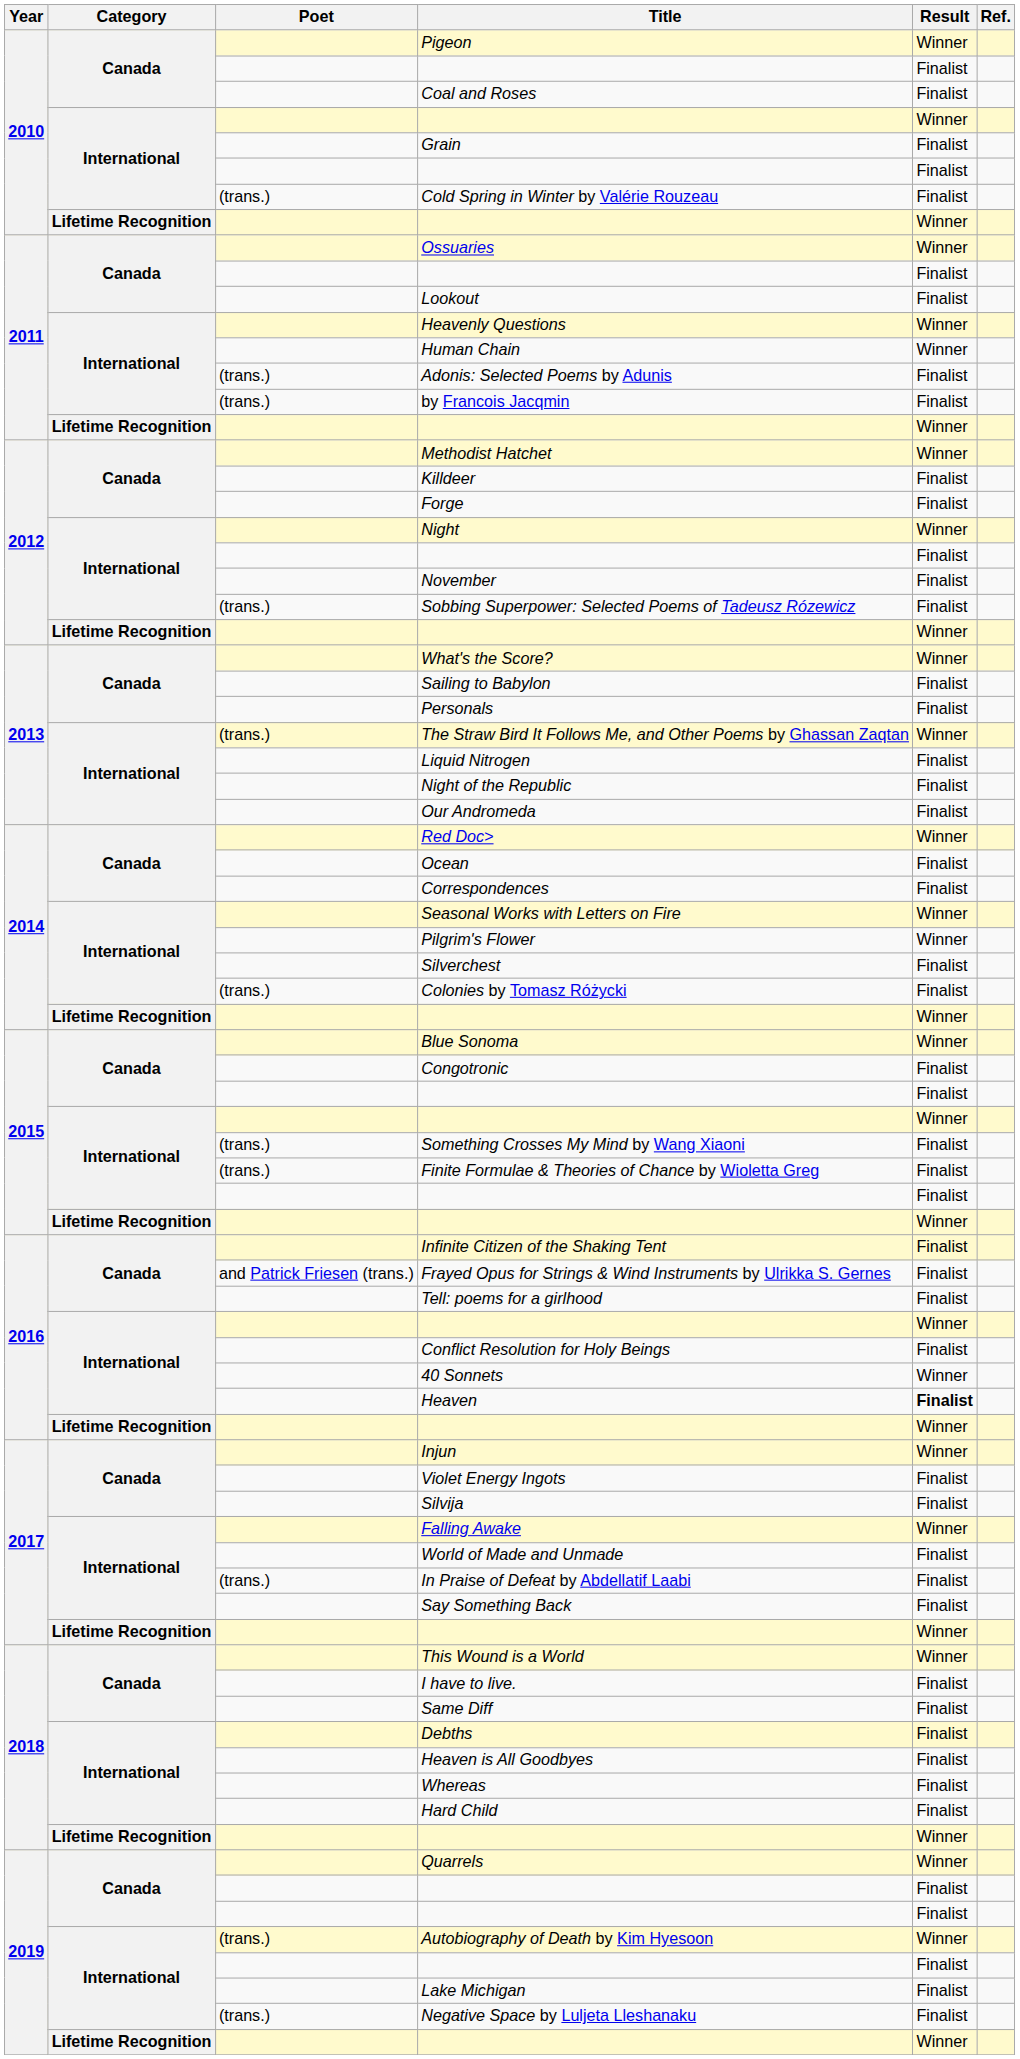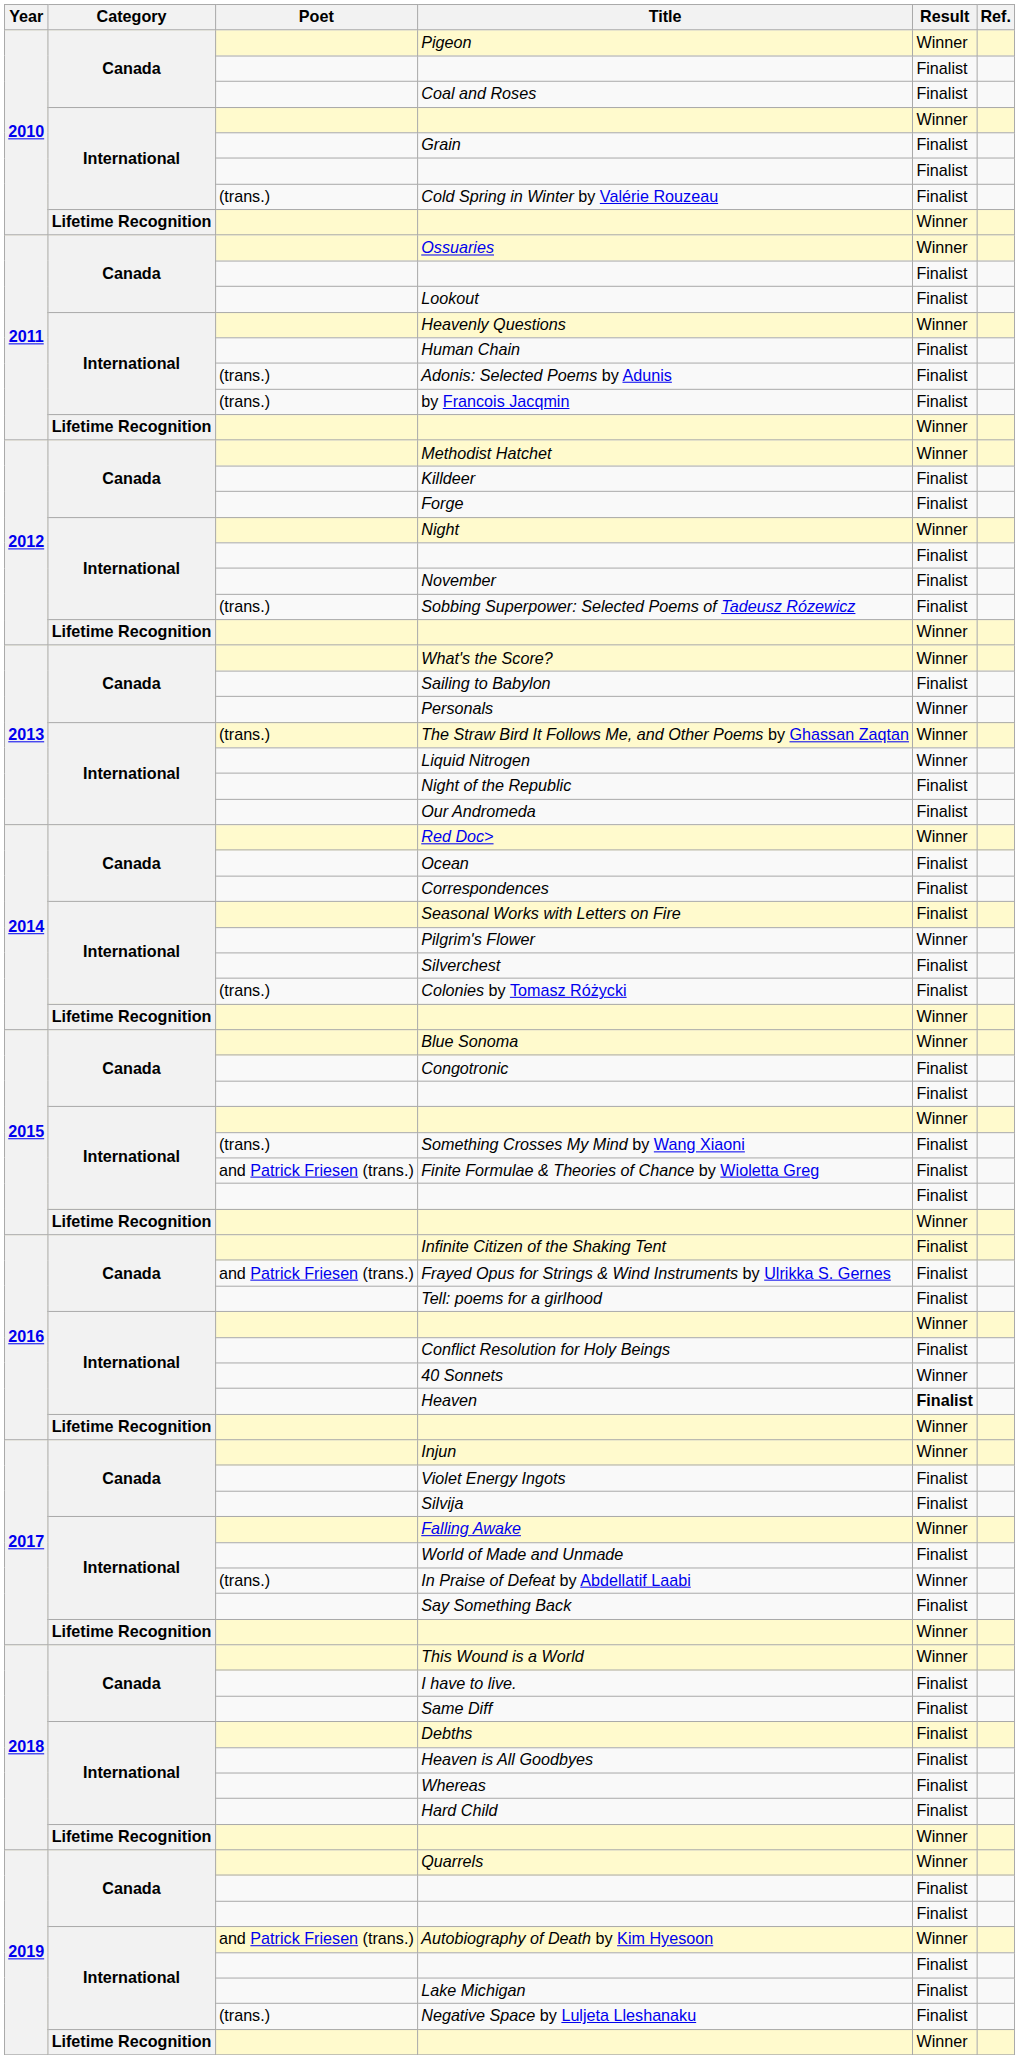 <table class="wikitable">
 <tr>
 <th>Year</th>
 <th>Category</th>
 <th>Poet</th>
 <th>Title</th>
 <th>Result</th>
 <th>Ref.</th>
 </tr>
 <tr style=background:LemonChiffon; color:black>
 <th rowspan="8"><a href='#'>2010</a></th>
 <th rowspan="3">Canada</th>
 <td></td>
 <td><em>Pigeon</em></td>
 <td>Winner</td>
 <td></td>
 </tr>
 <tr>
 <td></td>
 <td><em></em></td>
 <td>Finalist</td>
 <td></td>
 </tr>
 <tr>
 <td></td>
 <td><em>Coal and Roses</em></td>
 <td>Finalist</td>
 <td></td>
 </tr>
 <tr style=background:LemonChiffon; color:black>
 <th rowspan="4">International</th>
 <td></td>
 <td><em></em></td>
 <td>Winner</td>
 <td></td>
 </tr>
 <tr>
 <td></td>
 <td><em>Grain</em></td>
 <td>Finalist</td>
 <td></td>
 </tr>
 <tr>
 <td></td>
 <td><em></em></td>
 <td>Finalist</td>
 <td></td>
 </tr>
 <tr>
 <td> (trans.)</td>
 <td><em>Cold Spring in Winter</em> by <a href='#'>Valérie Rouzeau</a></td>
 <td>Finalist</td>
 <td></td>
 </tr>
 <tr style=background:LemonChiffon; color:black>
 <th>Lifetime Recognition</th>
 <td></td>
 <td></td>
 <td>Winner</td>
 <td></td>
 </tr>
 <tr style=background:LemonChiffon; color:black>
 <th rowspan="8"><a href='#'>2011</a></th>
 <th rowspan="3">Canada</th>
 <td></td>
 <td><em><a href='#'>Ossuaries</a></em></td>
 <td>Winner</td>
 <td></td>
 </tr>
 <tr>
 <td></td>
 <td><em></em></td>
 <td>Finalist</td>
 <td></td>
 </tr>
 <tr>
 <td></td>
 <td><em>Lookout</em></td>
 <td>Finalist</td>
 <td></td>
 </tr>
 <tr style=background:LemonChiffon; color:black>
 <th rowspan="4">International</th>
 <td></td>
 <td><em>Heavenly Questions</em></td>
 <td>Winner</td>
 <td></td>
 </tr>
 <tr>
 <td></td>
 <td><em>Human Chain</em></td>
-<td>Winner</td>
+<td>Finalist</td>
 <td></td>
 </tr>
 <tr>
 <td> (trans.)</td>
 <td><em>Adonis: Selected Poems</em> by <a href='#'>Adunis</a></td>
 <td>Finalist</td>
 <td></td>
 </tr>
 <tr>
 <td> (trans.)</td>
 <td><em></em> by <a href='#'>Francois Jacqmin</a></td>
 <td>Finalist</td>
 <td></td>
 </tr>
 <tr style=background:LemonChiffon; color:black>
 <th>Lifetime Recognition</th>
 <td></td>
 <td></td>
 <td>Winner</td>
 <td></td>
 </tr>
 <tr style=background:LemonChiffon; color:black>
 <th rowspan="8"><a href='#'>2012</a></th>
 <th rowspan="3">Canada</th>
 <td></td>
 <td><em>Methodist Hatchet</em></td>
 <td>Winner</td>
 <td></td>
 </tr>
 <tr>
 <td></td>
 <td><em>Killdeer</em></td>
 <td>Finalist</td>
 <td></td>
 </tr>
 <tr>
 <td></td>
 <td><em>Forge</em></td>
 <td>Finalist</td>
 <td></td>
 </tr>
 <tr style=background:LemonChiffon; color:black>
 <th rowspan="4">International</th>
 <td></td>
 <td><em>Night</em></td>
 <td>Winner</td>
 <td></td>
 </tr>
 <tr>
 <td></td>
 <td><em></em></td>
 <td>Finalist</td>
 <td></td>
 </tr>
 <tr>
 <td></td>
 <td><em>November</em></td>
 <td>Finalist</td>
 <td></td>
 </tr>
 <tr>
 <td> (trans.)</td>
 <td><em>Sobbing Superpower: Selected Poems of <a href='#'>Tadeusz Rózewicz</a></em></td>
 <td>Finalist</td>
 <td></td>
 </tr>
 <tr style=background:LemonChiffon; color:black>
 <th>Lifetime Recognition</th>
 <td></td>
 <td></td>
 <td>Winner</td>
 <td></td>
 </tr>
 <tr style=background:LemonChiffon; color:black>
 <th rowspan="7"><a href='#'>2013</a></th>
 <th rowspan="3">Canada</th>
 <td></td>
 <td><em>What's the Score?</em></td>
 <td>Winner</td>
 <td></td>
 </tr>
 <tr>
 <td></td>
 <td><em>Sailing to Babylon</em></td>
 <td>Finalist</td>
 <td></td>
 </tr>
 <tr>
 <td></td>
 <td><em>Personals</em></td>
-<td>Finalist</td>
+<td>Winner</td>
 <td></td>
 </tr>
 <tr style=background:LemonChiffon; color:black>
 <th rowspan="4">International</th>
 <td> (trans.)</td>
 <td><em>The Straw Bird It Follows Me, and Other Poems</em> by <a href='#'>Ghassan Zaqtan</a></td>
 <td>Winner</td>
 <td></td>
 </tr>
 <tr>
 <td></td>
 <td><em>Liquid Nitrogen</em></td>
-<td>Finalist</td>
+<td>Winner</td>
 <td></td>
 </tr>
 <tr>
 <td></td>
 <td><em>Night of the Republic</em></td>
 <td>Finalist</td>
 <td></td>
 </tr>
 <tr>
 <td></td>
 <td><em>Our Andromeda</em></td>
 <td>Finalist</td>
 <td></td>
 </tr>
 <tr style=background:LemonChiffon; color:black>
 <th rowspan="8"><a href='#'>2014</a></th>
 <th rowspan="3">Canada</th>
 <td></td>
 <td><em><a href='#'>Red Doc></a></em></td>
 <td>Winner</td>
 <td></td>
 </tr>
 <tr>
 <td></td>
 <td><em>Ocean</em></td>
 <td>Finalist</td>
 <td></td>
 </tr>
 <tr>
 <td></td>
 <td><em>Correspondences</em></td>
 <td>Finalist</td>
 <td></td>
 </tr>
 <tr style=background:LemonChiffon; color:black>
 <th rowspan="4">International</th>
 <td></td>
 <td><em>Seasonal Works with Letters on Fire</em></td>
-<td>Winner</td>
+<td>Finalist</td>
 <td></td>
 </tr>
 <tr>
 <td></td>
 <td><em>Pilgrim's Flower</em></td>
 <td>Winner</td>
 <td></td>
 </tr>
 <tr>
 <td></td>
 <td><em>Silverchest</em></td>
 <td>Finalist</td>
 <td></td>
 </tr>
 <tr>
 <td> (trans.)</td>
 <td><em>Colonies</em> by <a href='#'>Tomasz Różycki</a></td>
 <td>Finalist</td>
 <td></td>
 </tr>
 <tr style=background:LemonChiffon; color:black>
 <th>Lifetime Recognition</th>
 <td></td>
 <td></td>
 <td>Winner</td>
 <td></td>
 </tr>
 <tr style=background:LemonChiffon; color:black>
 <th rowspan="8"><a href='#'>2015</a></th>
 <th rowspan="3">Canada</th>
 <td></td>
 <td><em>Blue Sonoma</em></td>
 <td>Winner</td>
 <td></td>
 </tr>
 <tr>
 <td></td>
 <td><em>Congotronic</em></td>
 <td>Finalist</td>
 <td></td>
 </tr>
 <tr>
 <td></td>
 <td><em></em></td>
 <td>Finalist</td>
 <td></td>
 </tr>
 <tr style=background:LemonChiffon; color:black>
 <th rowspan="4">International</th>
 <td></td>
 <td><em></em></td>
 <td>Winner</td>
 <td></td>
 </tr>
 <tr>
 <td> (trans.)</td>
 <td><em>Something Crosses My Mind</em> by <a href='#'>Wang Xiaoni</a></td>
 <td>Finalist</td>
 <td></td>
 </tr>
 <tr>
-<td> (trans.)</td>
+<td> and <a href='#'>Patrick Friesen</a> (trans.)</td>
 <td><em>Finite Formulae & Theories of Chance</em> by <a href='#'>Wioletta Greg</a></td>
 <td>Finalist</td>
 <td></td>
 </tr>
 <tr>
 <td></td>
 <td><em></em></td>
 <td>Finalist</td>
 <td></td>
 </tr>
 <tr style=background:LemonChiffon; color:black>
 <th>Lifetime Recognition</th>
 <td></td>
 <td></td>
 <td>Winner</td>
 <td></td>
 </tr>
 <tr style=background:LemonChiffon; color:black>
 <th rowspan="8"><a href='#'>2016</a></th>
 <th rowspan="3">Canada</th>
 <td></td>
 <td><em>Infinite Citizen of the Shaking Tent</em></td>
 <td>Finalist</td>
 <td></td>
 </tr>
 <tr>
 <td> and <a href='#'>Patrick Friesen</a> (trans.)</td>
 <td><em>Frayed Opus for Strings & Wind Instruments</em> by <a href='#'>Ulrikka S. Gernes</a></td>
 <td>Finalist</td>
 <td></td>
 </tr>
 <tr>
 <td></td>
 <td><em>Tell: poems for a girlhood</em></td>
 <td>Finalist</td>
 <td></td>
 </tr>
 <tr style=background:LemonChiffon; color:black>
 <th rowspan="4">International</th>
 <td></td>
 <td><em></em></td>
 <td>Winner</td>
 <td></td>
 </tr>
 <tr>
 <td></td>
 <td><em>Conflict Resolution for Holy Beings</em></td>
 <td>Finalist</td>
 <td></td>
 </tr>
 <tr>
 <td></td>
 <td><em>40 Sonnets</em></td>
 <td>Winner</td>
 <td></td>
 </tr>
 <tr>
 <td></td>
 <td><em>Heaven</em></td>
 <td><strong>Finalist</strong></td>
 <td></td>
 </tr>
 <tr style=background:LemonChiffon; color:black>
 <th>Lifetime Recognition</th>
 <td></td>
 <td></td>
 <td>Winner</td>
 <td></td>
 </tr>
 <tr style=background:LemonChiffon; color:black>
 <th rowspan="8"><a href='#'>2017</a></th>
 <th rowspan="3">Canada</th>
 <td></td>
 <td><em>Injun</em></td>
 <td>Winner</td>
 <td></td>
 </tr>
 <tr>
 <td></td>
 <td><em>Violet Energy Ingots</em></td>
 <td>Finalist</td>
 <td></td>
 </tr>
 <tr>
 <td></td>
 <td><em>Silvija</em></td>
 <td>Finalist</td>
 <td></td>
 </tr>
 <tr style=background:LemonChiffon; color:black>
 <th rowspan="4">International</th>
 <td></td>
 <td><em><a href='#'>Falling Awake</a></em></td>
 <td>Winner</td>
 <td></td>
 </tr>
 <tr>
 <td></td>
 <td><em>World of Made and Unmade</em></td>
 <td>Finalist</td>
 <td></td>
 </tr>
 <tr>
 <td> (trans.)</td>
 <td><em>In Praise of Defeat</em> by <a href='#'>Abdellatif Laabi</a></td>
-<td>Finalist</td>
+<td>Winner</td>
 <td></td>
 </tr>
 <tr>
 <td></td>
 <td><em>Say Something Back</em></td>
 <td>Finalist</td>
 <td></td>
 </tr>
 <tr style=background:LemonChiffon; color:black>
 <th>Lifetime Recognition</th>
 <td></td>
 <td></td>
 <td>Winner</td>
 <td></td>
 </tr>
 <tr style=background:LemonChiffon; color:black>
 <th rowspan="8"><a href='#'>2018</a></th>
 <th rowspan="3">Canada</th>
 <td></td>
 <td><em>This Wound is a World</em></td>
 <td>Winner</td>
 <td></td>
 </tr>
 <tr>
 <td></td>
 <td><em>I have to live.</em></td>
 <td>Finalist</td>
 <td></td>
 </tr>
 <tr>
 <td></td>
 <td><em>Same Diff</em></td>
 <td>Finalist</td>
 <td></td>
 </tr>
 <tr style=background:LemonChiffon; color:black>
 <th rowspan="4">International</th>
 <td></td>
 <td><em>Debths</em></td>
 <td>Finalist</td>
 <td></td>
 </tr>
 <tr>
 <td></td>
 <td><em>Heaven is All Goodbyes</em></td>
 <td>Finalist</td>
 <td></td>
 </tr>
 <tr>
 <td></td>
 <td><em>Whereas</em></td>
 <td>Finalist</td>
 <td></td>
 </tr>
 <tr>
 <td></td>
 <td><em>Hard Child</em></td>
 <td>Finalist</td>
 <td></td>
 </tr>
 <tr style=background:LemonChiffon; color:black>
 <th>Lifetime Recognition</th>
 <td></td>
 <td></td>
 <td>Winner</td>
 <td></td>
 </tr>
 <tr style=background:LemonChiffon; color:black>
 <th rowspan="8"><a href='#'>2019</a></th>
 <th rowspan="3">Canada</th>
 <td></td>
 <td><em>Quarrels</em></td>
 <td>Winner</td>
 <td></td>
 </tr>
 <tr>
 <td></td>
 <td><em></em></td>
 <td>Finalist</td>
 <td></td>
 </tr>
 <tr>
 <td></td>
 <td><em></em></td>
 <td>Finalist</td>
 <td></td>
 </tr>
 <tr style=background:LemonChiffon; color:black>
 <th rowspan="4">International</th>
-<td> (trans.)</td>
+<td> and <a href='#'>Patrick Friesen</a> (trans.)</td>
 <td><em>Autobiography of Death</em> by <a href='#'>Kim Hyesoon</a></td>
 <td>Winner</td>
 <td></td>
 </tr>
 <tr>
 <td></td>
 <td><em></em></td>
 <td>Finalist</td>
 <td></td>
 </tr>
 <tr>
 <td></td>
 <td><em>Lake Michigan</em></td>
 <td>Finalist</td>
 <td></td>
 </tr>
 <tr>
 <td> (trans.)</td>
 <td><em>Negative Space</em> by <a href='#'>Luljeta Lleshanaku</a></td>
 <td>Finalist</td>
 <td></td>
 </tr>
 <tr style=background:LemonChiffon; color:black>
 <th>Lifetime Recognition</th>
 <td></td>
 <td></td>
 <td>Winner</td>
 <td></td>
 </tr>
 </table>
